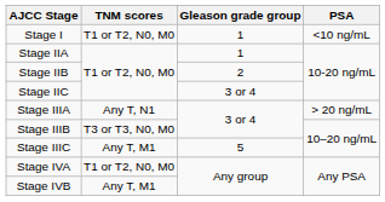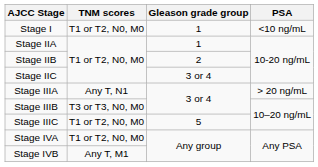 <table class="wikitable floatright" style="text-align:center;font-size:90%;margin-left:1em;">
 <tr>
 <th>AJCC Stage</th>
 <th>TNM scores</th>
 <th>Gleason grade group</th>
 <th>PSA</th>
 </tr>
 <tr>
 <td>Stage I</td>
 <td>T1 or T2, N0, M0</td>
 <td>1</td>
 <td><10 ng/mL</td>
 </tr>
 <tr>
 <td>Stage IIA</td>
 <td rowspan="3">T1 or T2, N0, M0</td>
 <td>1</td>
 <td rowspan="3">10-20 ng/mL</td>
 </tr>
 <tr>
 <td>Stage IIB</td>
 <td>2</td>
 </tr>
 <tr>
 <td>Stage IIC</td>
 <td>3 or 4</td>
 </tr>
 <tr>
 <td>Stage IIIA</td>
 <td>Any T, N1</td>
 <td rowspan="2">3 or 4</td>
 <td>> 20 ng/mL</td>
 </tr>
 <tr>
 <td>Stage IIIB</td>
 <td>T3 or T3, N0, M0</td>
 <td rowspan="2">10–20 ng/mL</td>
 </tr>
 <tr>
 <td>Stage IIIC</td>
-<td>Any T, M1</td>
+<td>T1 or T2, N0, M0</td>
 <td>5</td>
 </tr>
 <tr>
 <td>Stage IVA</td>
 <td>T1 or T2, N0, M0</td>
 <td rowspan="2">Any group</td>
 <td rowspan="2">Any PSA</td>
 </tr>
 <tr>
 <td>Stage IVB</td>
 <td>Any T, M1</td>
 </tr>
 </table>
